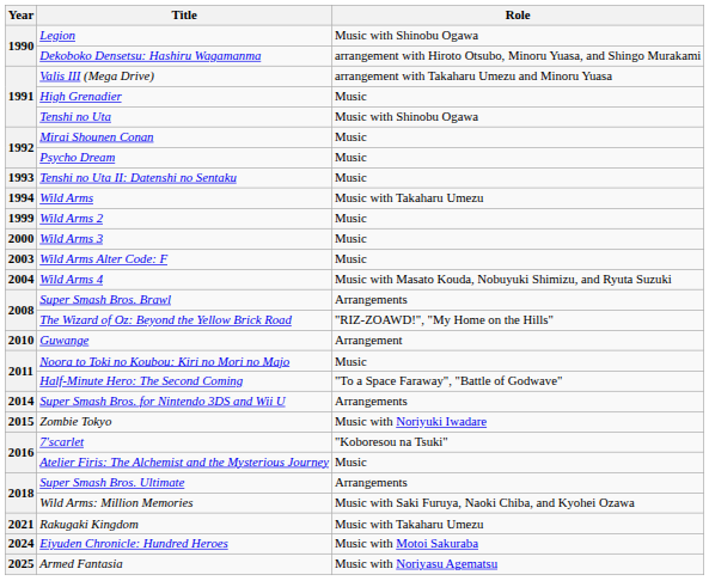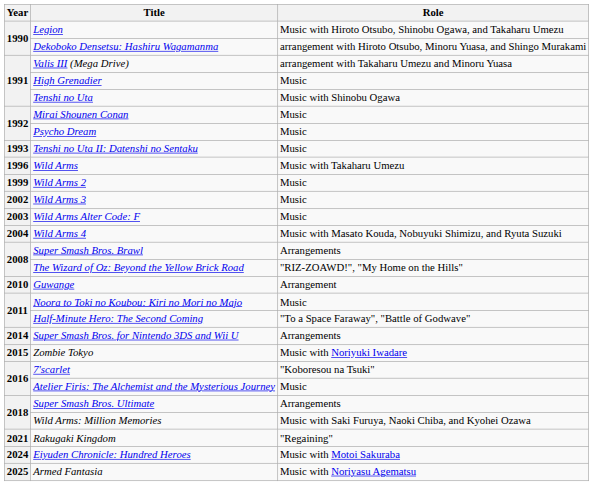 <table class="wikitable sortable">
 <tr>
 <th>Year</th>
 <th>Title</th>
 <th>Role</th>
 </tr>
 <tr>
 <th rowspan="2">1990</th>
 <td><em><a href='#'>Legion</a></em></td>
-<td>Music with Shinobu Ogawa</td>
+<td>Music with Hiroto Otsubo, Shinobu Ogawa, and Takaharu Umezu</td>
 </tr>
 <tr>
 <td><em><a href='#'>Dekoboko Densetsu: Hashiru Wagamanma</a></em></td>
 <td>arrangement with Hiroto Otsubo, Minoru Yuasa, and Shingo Murakami</td>
 </tr>
 <tr>
 <th rowspan="3">1991</th>
 <td><em><a href='#'>Valis III</a> (Mega Drive)</em></td>
 <td>arrangement with Takaharu Umezu and Minoru Yuasa</td>
 </tr>
 <tr>
 <td><em><a href='#'>High Grenadier</a></em></td>
 <td>Music</td>
 </tr>
 <tr>
 <td><em><a href='#'>Tenshi no Uta</a></em></td>
 <td>Music with Shinobu Ogawa</td>
 </tr>
 <tr>
 <th rowspan="2">1992</th>
 <td><em><a href='#'>Mirai Shounen Conan</a></em></td>
 <td>Music</td>
 </tr>
 <tr>
 <td><em><a href='#'>Psycho Dream</a></em></td>
 <td>Music</td>
 </tr>
 <tr>
 <th>1993</th>
 <td><em><a href='#'>Tenshi no Uta II: Datenshi no Sentaku</a></em></td>
 <td>Music</td>
 </tr>
 <tr>
-<th>1994</th>
+<th>1996</th>
 <td><em><a href='#'>Wild Arms</a></em></td>
 <td>Music with Takaharu Umezu</td>
 </tr>
 <tr>
 <th>1999</th>
 <td><em><a href='#'>Wild Arms 2</a></em></td>
 <td>Music</td>
 </tr>
 <tr>
-<th>2000</th>
+<th>2002</th>
 <td><em><a href='#'>Wild Arms 3</a></em></td>
 <td>Music</td>
 </tr>
 <tr>
 <th>2003</th>
 <td><em><a href='#'>Wild Arms Alter Code: F</a></em></td>
 <td>Music</td>
 </tr>
 <tr>
 <th>2004</th>
 <td><em><a href='#'>Wild Arms 4</a></em></td>
 <td>Music with Masato Kouda, Nobuyuki Shimizu, and Ryuta Suzuki</td>
 </tr>
 <tr>
 <th rowspan="2">2008</th>
 <td><em><a href='#'>Super Smash Bros. Brawl</a></em></td>
 <td>Arrangements</td>
 </tr>
 <tr>
 <td><em><a href='#'>The Wizard of Oz: Beyond the Yellow Brick Road</a></em></td>
 <td>"RIZ-ZOAWD!", "My Home on the Hills"</td>
 </tr>
 <tr>
 <th>2010</th>
 <td><em><a href='#'>Guwange</a></em></td>
 <td>Arrangement</td>
 </tr>
 <tr>
 <th rowspan="2">2011</th>
 <td><em><a href='#'>Noora to Toki no Koubou: Kiri no Mori no Majo</a></em></td>
 <td>Music</td>
 </tr>
 <tr>
 <td><em><a href='#'>Half-Minute Hero: The Second Coming</a></em></td>
 <td>"To a Space Faraway", "Battle of Godwave"</td>
 </tr>
 <tr>
 <th>2014</th>
 <td><em><a href='#'>Super Smash Bros. for Nintendo 3DS and Wii U</a></em></td>
 <td>Arrangements</td>
 </tr>
 <tr>
 <th>2015</th>
 <td><em>Zombie Tokyo</em></td>
 <td>Music with <a href='#'>Noriyuki Iwadare</a></td>
 </tr>
 <tr>
 <th rowspan="2">2016</th>
 <td><em><a href='#'>7'scarlet</a></em></td>
 <td>"Koboresou na Tsuki"</td>
 </tr>
 <tr>
 <td><em><a href='#'>Atelier Firis: The Alchemist and the Mysterious Journey</a></em></td>
 <td>Music</td>
 </tr>
 <tr>
 <th rowspan="2">2018</th>
 <td><em><a href='#'>Super Smash Bros. Ultimate</a></em></td>
 <td>Arrangements</td>
 </tr>
 <tr>
 <td><em>Wild Arms: Million Memories</em></td>
 <td>Music with Saki Furuya, Naoki Chiba, and Kyohei Ozawa</td>
 </tr>
 <tr>
 <th>2021</th>
 <td><em>Rakugaki Kingdom</em></td>
-<td>Music with Takaharu Umezu</td>
+<td>"Regaining"</td>
 </tr>
 <tr>
 <th>2024</th>
 <td><em><a href='#'>Eiyuden Chronicle: Hundred Heroes</a></em></td>
 <td>Music with <a href='#'>Motoi Sakuraba</a></td>
 </tr>
 <tr>
 <th>2025</th>
 <td><em>Armed Fantasia</em></td>
 <td>Music with <a href='#'>Noriyasu Agematsu</a></td>
 </tr>
 </table>
